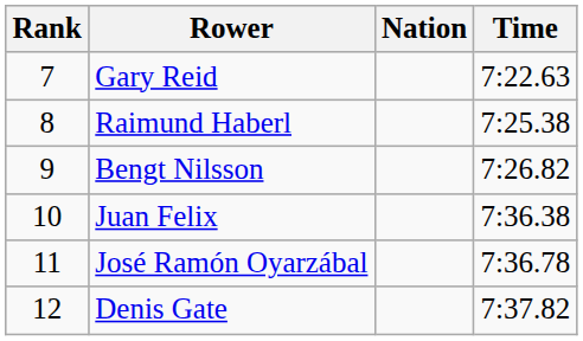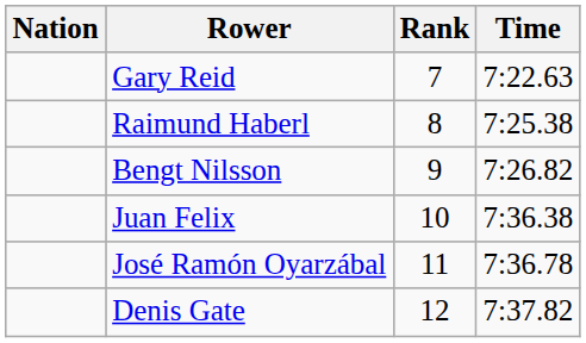 <table class="wikitable sortable" style="text-align:center">
 <tr>
+<th>Nation</th>
+<th>Rower</th>
 <th>Rank</th>
-<th>Rower</th>
-<th>Nation</th>
 <th>Time</th>
 </tr>
 <tr>
+<td align=left></td>
+<td align=left><a href='#'>Gary Reid</a></td>
 <td>7</td>
-<td align=left><a href='#'>Gary Reid</a></td>
-<td align=left></td>
 <td>7:22.63</td>
 </tr>
 <tr>
+<td align=left></td>
+<td align=left><a href='#'>Raimund Haberl</a></td>
 <td>8</td>
-<td align=left><a href='#'>Raimund Haberl</a></td>
-<td align=left></td>
 <td>7:25.38</td>
 </tr>
 <tr>
+<td align=left></td>
+<td align=left><a href='#'>Bengt Nilsson</a></td>
 <td>9</td>
-<td align=left><a href='#'>Bengt Nilsson</a></td>
-<td align=left></td>
 <td>7:26.82</td>
 </tr>
 <tr>
+<td align=left></td>
+<td align=left><a href='#'>Juan Felix</a></td>
 <td>10</td>
-<td align=left><a href='#'>Juan Felix</a></td>
-<td align=left></td>
 <td>7:36.38</td>
 </tr>
 <tr>
+<td align=left></td>
+<td align=left><a href='#'>José Ramón Oyarzábal</a></td>
 <td>11</td>
-<td align=left><a href='#'>José Ramón Oyarzábal</a></td>
-<td align=left></td>
 <td>7:36.78</td>
 </tr>
 <tr>
+<td align=left></td>
+<td align=left><a href='#'>Denis Gate</a></td>
 <td>12</td>
-<td align=left><a href='#'>Denis Gate</a></td>
-<td align=left></td>
 <td>7:37.82</td>
 </tr>
 </table>
